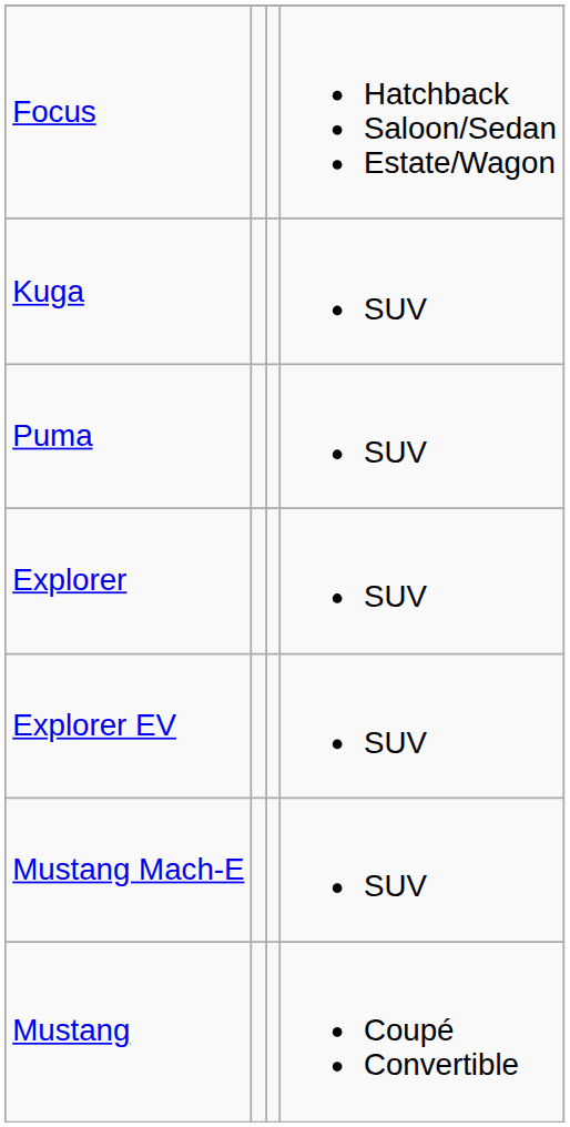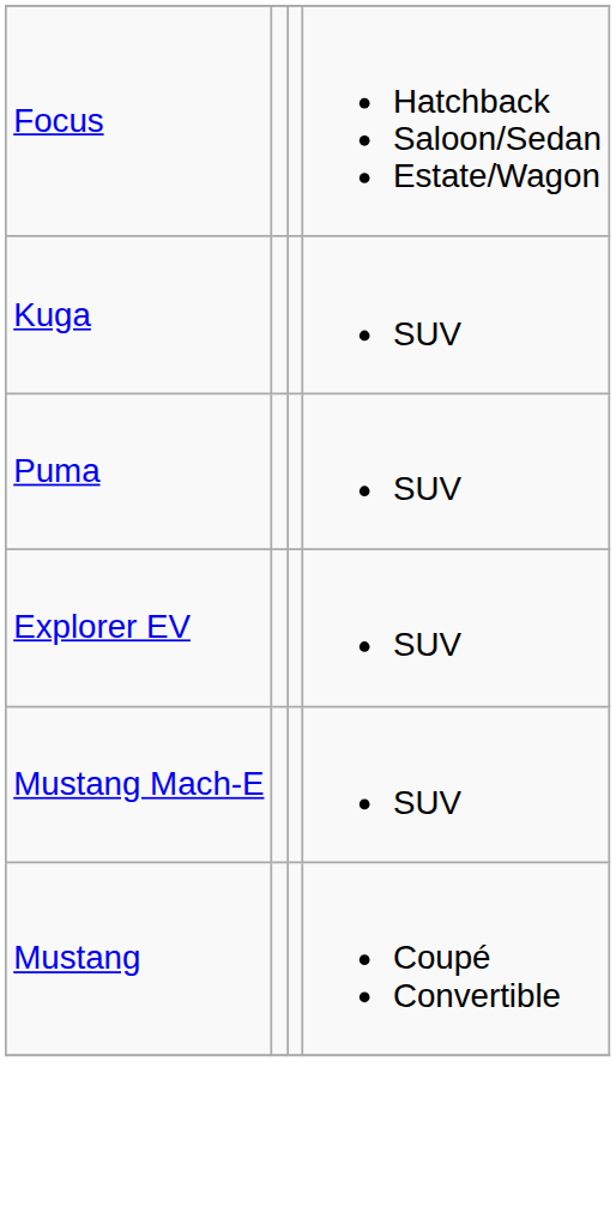 <table class="wikitable">
 <tr>
 </tr>
 <tr>
 <td><a href='#'>Focus</a></td>
 <td></td>
 <td></td>
 <td><br><ul><li>Hatchback</li><li>Saloon/Sedan</li><li>Estate/Wagon</li></ul></td>
 </tr>
 <tr>
 <td><a href='#'>Kuga</a></td>
 <td></td>
 <td></td>
 <td><br><ul><li>SUV</li></ul></td>
 </tr>
 <tr>
 <td><a href='#'>Puma</a></td>
-<td></td>
-<td></td>
-<td><br><ul><li>SUV</li></ul></td>
-</tr>
-<tr>
-<td><a href='#'>Explorer</a></td>
 <td></td>
 <td></td>
 <td><br><ul><li>SUV</li></ul></td>
 </tr>
 <tr>
 <td><a href='#'>Explorer EV</a></td>
 <td></td>
 <td></td>
 <td><br><ul><li>SUV</li></ul></td>
 </tr>
 <tr>
 <td><a href='#'>Mustang Mach-E</a></td>
 <td></td>
 <td></td>
 <td><br><ul><li>SUV</li></ul></td>
 </tr>
 <tr>
 <td><a href='#'>Mustang</a></td>
 <td></td>
 <td></td>
 <td><br><ul><li>Coupé</li><li>Convertible</li></ul></td>
 </tr>
 <tr>
 </tr>
 </table>
